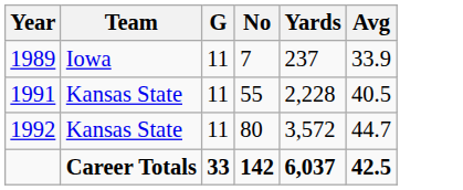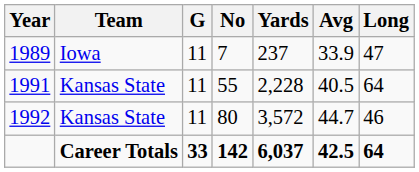 <table class="wikitable">
 <tr>
 <th><strong>Year</strong></th>
 <th>Team</th>
 <th>G</th>
 <th>No</th>
 <th>Yards</th>
 <th>Avg</th>
+<th>Long</th>
 </tr>
 <tr>
 <td><a href='#'>1989</a></td>
 <td><a href='#'>Iowa</a></td>
 <td>11</td>
 <td>7</td>
 <td>237</td>
 <td>33.9</td>
+<td>47</td>
 </tr>
 <tr>
 <td><a href='#'>1991</a></td>
 <td><a href='#'>Kansas State</a></td>
 <td>11</td>
 <td>55</td>
 <td>2,228</td>
 <td>40.5</td>
+<td>64</td>
 </tr>
 <tr>
 <td><a href='#'>1992</a></td>
 <td><a href='#'>Kansas State</a></td>
 <td>11</td>
 <td>80</td>
 <td>3,572</td>
 <td>44.7</td>
+<td>46</td>
 </tr>
 <tr>
 <td></td>
 <td><strong>Career Totals</strong></td>
 <td><strong>33</strong></td>
 <td><strong>142</strong></td>
 <td><strong>6,037</strong></td>
 <td><strong>42.5</strong></td>
+<td><strong>64</strong></td>
 </tr>
 </table>
